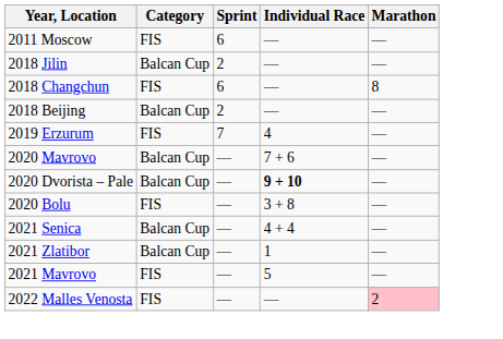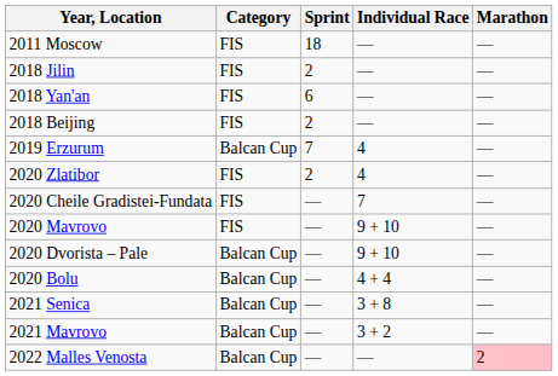 <table class="wikitable">
 <tr>
 <th>Year, Location</th>
 <th>Category</th>
 <th>Sprint</th>
 <th>Individual Race</th>
 <th>Marathon</th>
 </tr>
 <tr>
 <td>2011 Moscow</td>
 <td>FIS</td>
+<td>18</td>
+<td>—</td>
+<td>—</td>
+</tr>
+<tr>
+<td>2018 <a href='#'>Jilin</a></td>
+<td>FIS</td>
+<td>2</td>
+<td>—</td>
+<td>—</td>
+</tr>
+<tr>
+<td>2018 <a href='#'>Yan'an</a></td>
+<td>FIS</td>
 <td>6</td>
 <td>—</td>
 <td>—</td>
 </tr>
 <tr>
-<td>2018 <a href='#'>Jilin</a></td>
-<td>Balcan Cup</td>
-<td>2</td>
-<td>—</td>
-<td>—</td>
-</tr>
-<tr>
-<td>2018 <a href='#'>Changchun</a></td>
+<td>2018 Beijing</td>
 <td>FIS</td>
-<td>6</td>
-<td>—</td>
-<td>8</td>
-</tr>
-<tr>
-<td>2018 Beijing</td>
-<td>Balcan Cup</td>
 <td>2</td>
 <td>—</td>
 <td>—</td>
 </tr>
 <tr>
 <td>2019 <a href='#'>Erzurum</a></td>
-<td>FIS</td>
+<td>Balcan Cup</td>
 <td>7</td>
 <td>4</td>
 <td>—</td>
 </tr>
 <tr>
+<td>2020 <a href='#'>Zlatibor</a></td>
+<td>FIS</td>
+<td>2</td>
+<td>4</td>
+<td>—</td>
+</tr>
+<tr>
+<td>2020 Cheile Gradistei-Fundata</td>
+<td>FIS</td>
+<td>—</td>
+<td>7</td>
+<td>—</td>
+</tr>
+<tr>
 <td>2020 <a href='#'>Mavrovo</a></td>
-<td>Balcan Cup</td>
+<td>FIS</td>
 <td>—</td>
-<td>7 + 6</td>
+<td>9 + 10</td>
 <td>—</td>
 </tr>
 <tr>
 <td>2020 Dvorista – Pale</td>
 <td>Balcan Cup</td>
 <td>—</td>
-<td><strong>9 + 10</strong></td>
+<td>9 + 10</td>
 <td>—</td>
 </tr>
 <tr>
 <td>2020 <a href='#'>Bolu</a></td>
-<td>FIS</td>
+<td>Balcan Cup</td>
 <td>—</td>
-<td>3 + 8</td>
+<td>4 + 4</td>
 <td>—</td>
 </tr>
 <tr>
 <td>2021 <a href='#'>Senica</a></td>
 <td>Balcan Cup</td>
 <td>—</td>
-<td>4 + 4</td>
-<td>—</td>
-</tr>
-<tr>
-<td>2021 <a href='#'>Zlatibor</a></td>
-<td>Balcan Cup</td>
-<td>—</td>
-<td>1</td>
+<td>3 + 8</td>
 <td>—</td>
 </tr>
 <tr>
 <td>2021 <a href='#'>Mavrovo</a></td>
-<td>FIS</td>
+<td>Balcan Cup</td>
 <td>—</td>
-<td>5</td>
+<td>3 + 2</td>
 <td>—</td>
 </tr>
 <tr>
 <td>2022 <a href='#'>Malles Venosta</a></td>
-<td>FIS</td>
+<td>Balcan Cup</td>
 <td>—</td>
 <td>—</td>
 <td style="background: pink;">2</td>
 </tr>
 </table>
